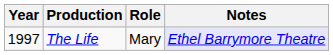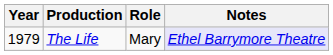 <table class="wikitable">
 <tr>
 <th>Year</th>
 <th>Production</th>
 <th>Role</th>
 <th>Notes</th>
 </tr>
 <tr>
-<td>1997</td>
+<td>1979</td>
 <td><em><a href='#'>The Life</a></em></td>
 <td>Mary</td>
 <td style="background: lavender;"><em><a href='#'>Ethel Barrymore Theatre</a></em></td>
 </tr>
 </table>
